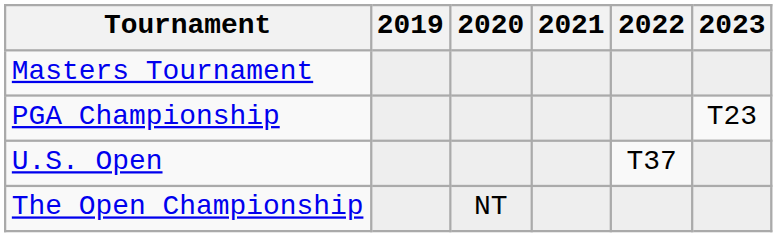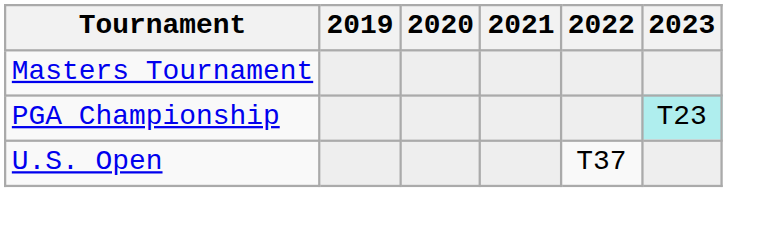 <table class="wikitable" style="font-size:95%;text-align:center;">
 <tr>
 <th>Tournament</th>
 <th>2019</th>
 <th>2020</th>
 <th>2021</th>
 <th>2022</th>
 <th>2023</th>
 </tr>
 <tr>
 <td align=left><a href='#'>Masters Tournament</a></td>
 <td style="background:#eeeeee;"></td>
 <td style="background:#eeeeee;"></td>
 <td style="background:#eeeeee;"></td>
 <td style="background:#eeeeee;"></td>
 <td style="background:#eeeeee;"></td>
 </tr>
 <tr>
 <td align=left><a href='#'>PGA Championship</a></td>
 <td style="background:#eeeeee;"></td>
 <td style="background:#eeeeee;"></td>
 <td style="background:#eeeeee;"></td>
 <td style="background:#eeeeee;"></td>
-<td>T23</td>
+<td style="background: paleturquoise;">T23</td>
 </tr>
 <tr>
 <td align=left><a href='#'>U.S. Open</a></td>
 <td style="background:#eeeeee;"></td>
 <td style="background:#eeeeee;"></td>
 <td style="background:#eeeeee;"></td>
 <td>T37</td>
 <td style="background:#eeeeee;"></td>
 </tr>
-<tr>
-<td align=left><a href='#'>The Open Championship</a></td>
-<td style="background:#eeeeee;"></td>
-<td style="background:#eeeeee;">NT</td>
-<td style="background:#eeeeee;"></td>
-<td style="background:#eeeeee;"></td>
-<td style="background:#eeeeee;"></td>
-</tr>
 </table>
